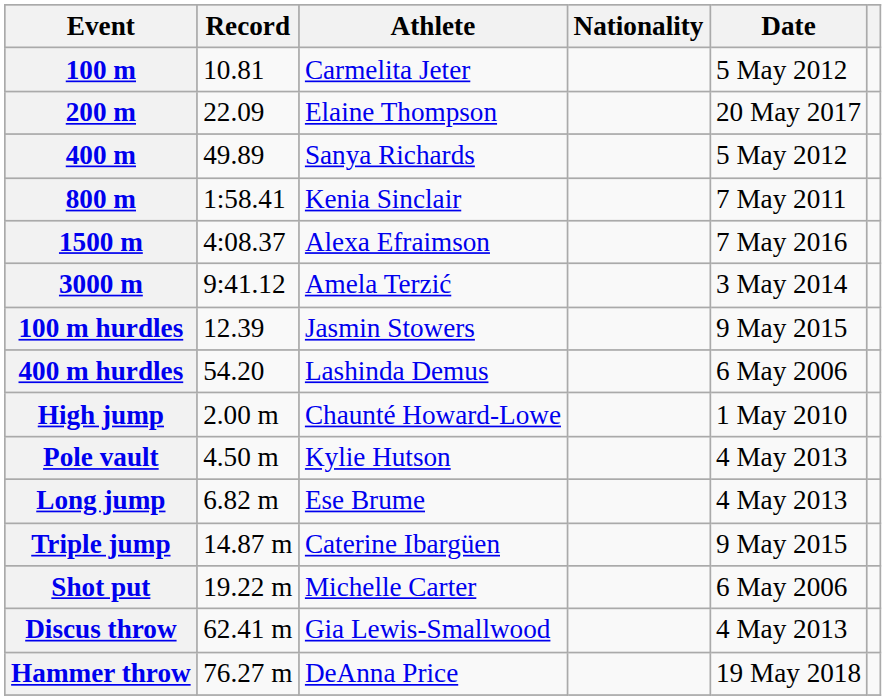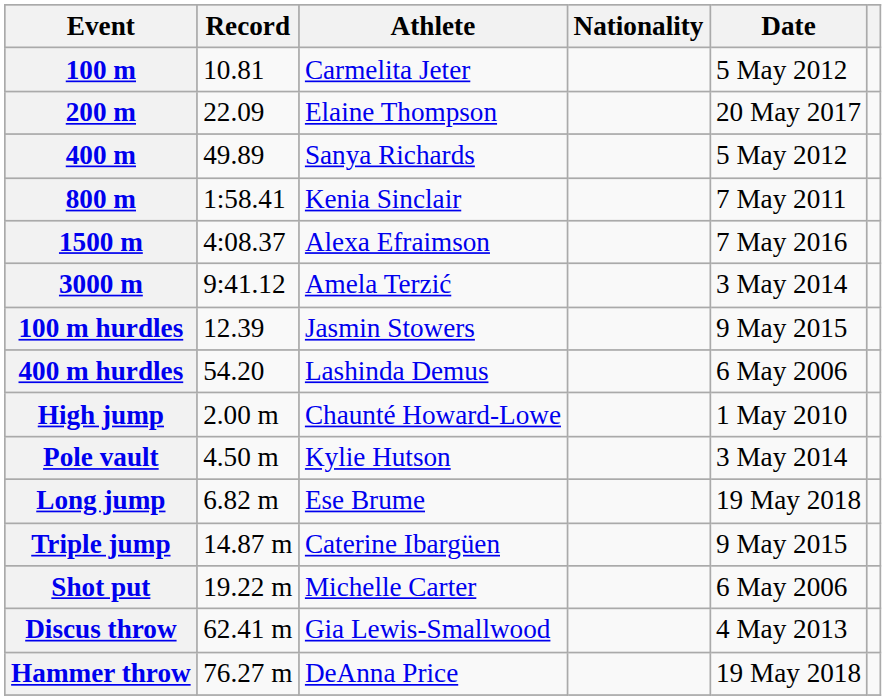 <table class="wikitable sticky-header plainrowheaders">
 <tr>
 <th scope="col">Event</th>
 <th scope="col">Record</th>
 <th scope="col">Athlete</th>
 <th scope="col">Nationality</th>
 <th scope="col">Date</th>
 <th scope="col"></th>
 </tr>
 <tr>
 <th scope="row"><a href='#'>100 m</a></th>
 <td>10.81 </td>
 <td><a href='#'>Carmelita Jeter</a></td>
 <td></td>
 <td>5 May 2012</td>
 <td></td>
 </tr>
 <tr>
 <th scope="row"><a href='#'>200 m</a></th>
 <td>22.09 </td>
 <td><a href='#'>Elaine Thompson</a></td>
 <td></td>
 <td>20 May 2017</td>
 <td></td>
 </tr>
 <tr>
 <th scope="row"><a href='#'>400 m</a></th>
 <td>49.89</td>
 <td><a href='#'>Sanya Richards</a></td>
 <td></td>
 <td>5 May 2012</td>
 <td></td>
 </tr>
 <tr>
 <th scope="row"><a href='#'>800 m</a></th>
 <td>1:58.41</td>
 <td><a href='#'>Kenia Sinclair</a></td>
 <td></td>
 <td>7 May 2011</td>
 <td></td>
 </tr>
 <tr>
 <th scope="row"><a href='#'>1500 m</a></th>
 <td>4:08.37</td>
 <td><a href='#'>Alexa Efraimson</a></td>
 <td></td>
 <td>7 May 2016</td>
 <td></td>
 </tr>
 <tr>
 <th scope="row"><a href='#'>3000 m</a></th>
 <td>9:41.12</td>
 <td><a href='#'>Amela Terzić</a></td>
 <td></td>
 <td>3 May 2014</td>
 <td></td>
 </tr>
 <tr>
 <th scope="row"><a href='#'>100 m hurdles</a></th>
 <td>12.39 </td>
 <td><a href='#'>Jasmin Stowers</a></td>
 <td></td>
 <td>9 May 2015</td>
 <td></td>
 </tr>
 <tr>
 <th scope="row"><a href='#'>400 m hurdles</a></th>
 <td>54.20</td>
 <td><a href='#'>Lashinda Demus</a></td>
 <td></td>
 <td>6 May 2006</td>
 <td></td>
 </tr>
 <tr>
 <th scope="row"><a href='#'>High jump</a></th>
 <td>2.00 m</td>
 <td><a href='#'>Chaunté Howard-Lowe</a></td>
 <td></td>
 <td>1 May 2010</td>
 <td></td>
 </tr>
 <tr>
 <th scope="row"><a href='#'>Pole vault</a></th>
 <td>4.50 m</td>
 <td><a href='#'>Kylie Hutson</a></td>
 <td></td>
-<td>4 May 2013</td>
+<td>3 May 2014</td>
 <td></td>
 </tr>
 <tr>
 <th scope="row"><a href='#'>Long jump</a></th>
 <td>6.82 m </td>
 <td><a href='#'>Ese Brume</a></td>
 <td></td>
-<td>4 May 2013</td>
+<td>19 May 2018</td>
 <td></td>
 </tr>
 <tr>
 <th scope="row"><a href='#'>Triple jump</a></th>
 <td>14.87 m </td>
 <td><a href='#'>Caterine Ibargüen</a></td>
 <td></td>
 <td>9 May 2015</td>
 <td></td>
 </tr>
 <tr>
 <th scope="row"><a href='#'>Shot put</a></th>
 <td>19.22 m</td>
 <td><a href='#'>Michelle Carter</a></td>
 <td></td>
 <td>6 May 2006</td>
 <td></td>
 </tr>
 <tr>
 <th scope="row"><a href='#'>Discus throw</a></th>
 <td>62.41 m</td>
 <td><a href='#'>Gia Lewis-Smallwood</a></td>
 <td></td>
 <td>4 May 2013</td>
 <td></td>
 </tr>
 <tr>
 <th scope="row"><a href='#'>Hammer throw</a></th>
 <td>76.27 m</td>
 <td><a href='#'>DeAnna Price</a></td>
 <td></td>
 <td>19 May 2018</td>
 <td></td>
 </tr>
 </table>
